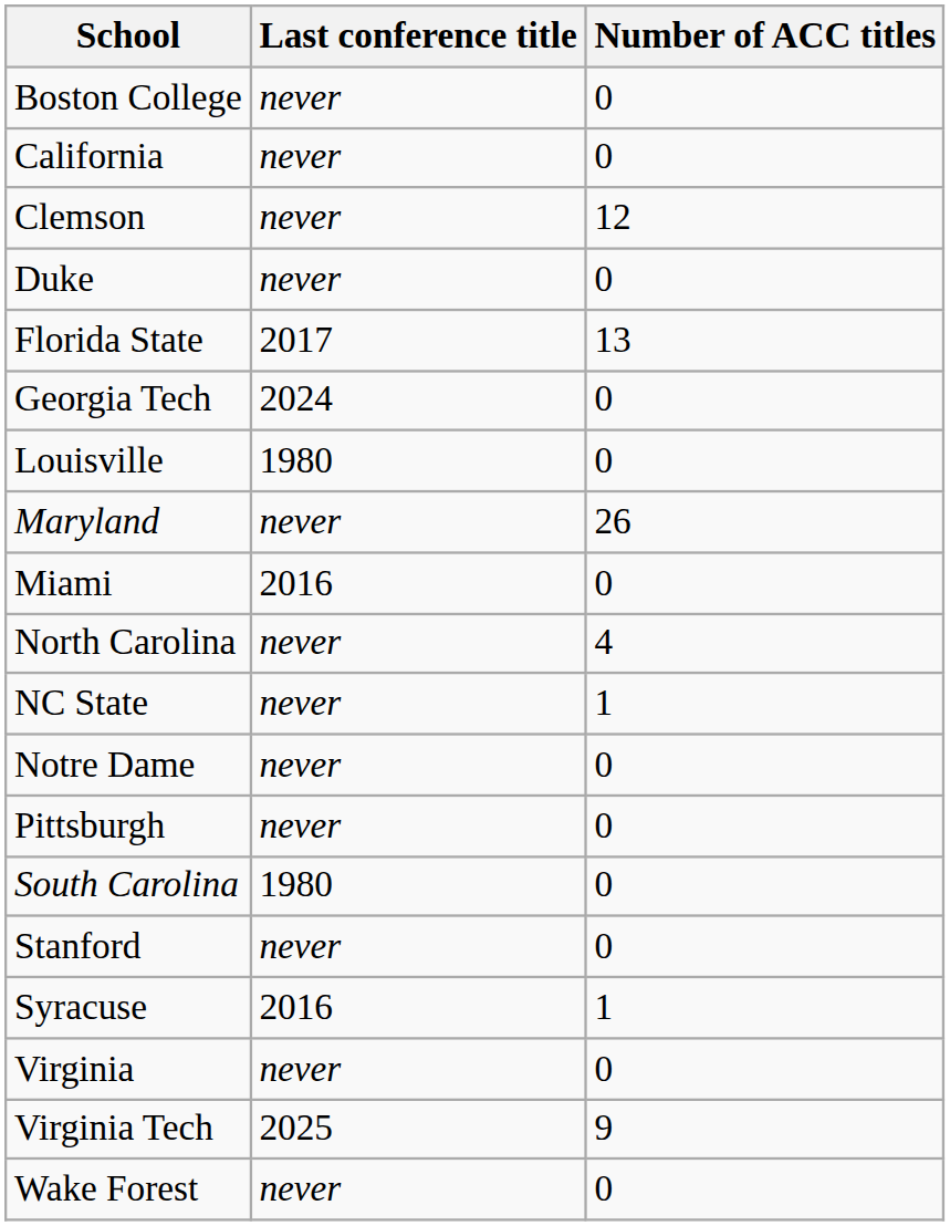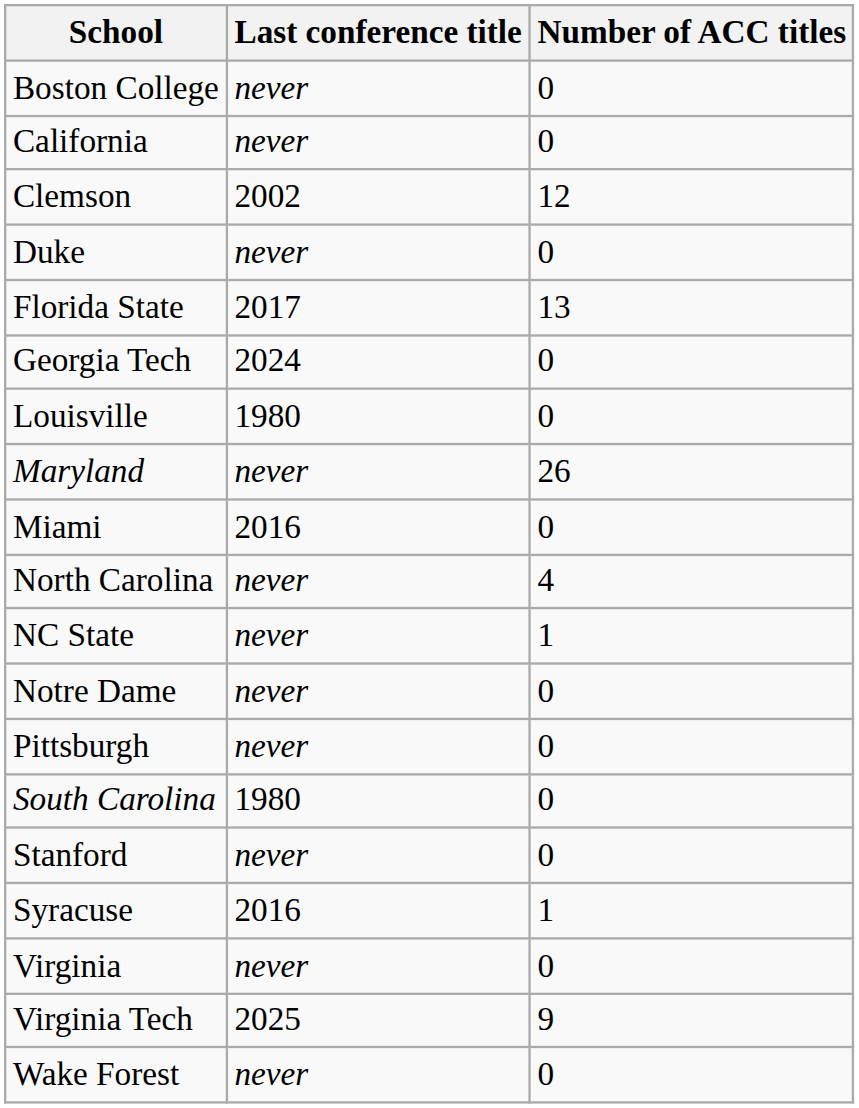 <table class="wikitable sortable" style="font-size:90%" align="center">
 <tr>
 <th>School</th>
 <th>Last conference title</th>
 <th>Number of ACC titles</th>
 </tr>
 <tr>
 <td>Boston College</td>
 <td><em>never</em></td>
 <td>0</td>
 </tr>
 <tr>
 <td>California</td>
 <td><em>never</em></td>
 <td>0</td>
 </tr>
 <tr>
 <td>Clemson</td>
-<td><em>never</em></td>
+<td>2002</td>
 <td>12</td>
 </tr>
 <tr>
 <td>Duke</td>
 <td><em>never</em></td>
 <td>0</td>
 </tr>
 <tr>
 <td>Florida State</td>
 <td>2017</td>
 <td>13</td>
 </tr>
 <tr>
 <td>Georgia Tech</td>
 <td>2024</td>
 <td>0</td>
 </tr>
 <tr>
 <td>Louisville</td>
 <td>1980</td>
 <td>0</td>
 </tr>
 <tr>
 <td><em>Maryland</em></td>
 <td><em>never</em></td>
 <td>26</td>
 </tr>
 <tr>
 <td>Miami</td>
 <td>2016</td>
 <td>0</td>
 </tr>
 <tr>
 <td>North Carolina</td>
 <td><em>never</em></td>
 <td>4</td>
 </tr>
 <tr>
 <td>NC State</td>
 <td><em>never</em></td>
 <td>1</td>
 </tr>
 <tr>
 <td>Notre Dame</td>
 <td><em>never</em></td>
 <td>0</td>
 </tr>
 <tr>
 <td>Pittsburgh</td>
 <td><em>never</em></td>
 <td>0</td>
 </tr>
 <tr>
 <td><em>South Carolina</em></td>
 <td>1980</td>
 <td>0</td>
 </tr>
 <tr>
 <td>Stanford</td>
 <td><em>never</em></td>
 <td>0</td>
 </tr>
 <tr>
 <td>Syracuse</td>
 <td>2016</td>
 <td>1</td>
 </tr>
 <tr>
 <td>Virginia</td>
 <td><em>never</em></td>
 <td>0</td>
 </tr>
 <tr>
 <td>Virginia Tech</td>
 <td>2025</td>
 <td>9</td>
 </tr>
 <tr>
 <td>Wake Forest</td>
 <td><em>never</em></td>
 <td>0</td>
 </tr>
 </table>
